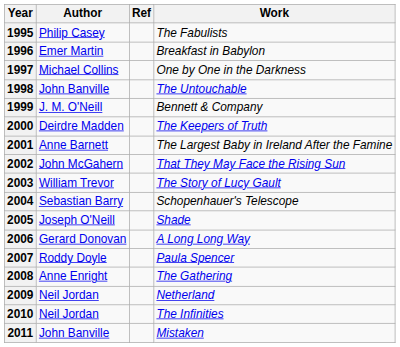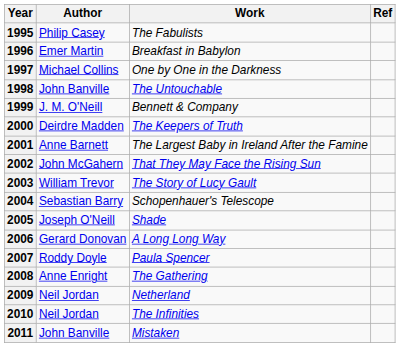 <table class="wikitable">
 <tr>
 <th>Year</th>
 <th>Author</th>
+<th>Work</th>
 <th>Ref</th>
-<th>Work</th>
 </tr>
 <tr>
 <th>1995</th>
 <td><a href='#'>Philip Casey</a></td>
+<td><em>The Fabulists</em></td>
 <td></td>
-<td><em>The Fabulists</em></td>
 </tr>
 <tr>
 <th>1996</th>
 <td><a href='#'>Emer Martin</a></td>
+<td><em>Breakfast in Babylon</em></td>
 <td></td>
-<td><em>Breakfast in Babylon</em></td>
 </tr>
 <tr>
 <th>1997</th>
 <td><a href='#'>Michael Collins</a></td>
+<td><em>One by One in the Darkness</em></td>
 <td></td>
-<td><em>One by One in the Darkness</em></td>
 </tr>
 <tr>
 <th>1998</th>
 <td><a href='#'>John Banville</a></td>
+<td><em><a href='#'>The Untouchable</a></em></td>
 <td></td>
-<td><em><a href='#'>The Untouchable</a></em></td>
 </tr>
 <tr>
 <th>1999</th>
 <td><a href='#'>J. M. O'Neill</a></td>
+<td><em>Bennett & Company</em></td>
 <td></td>
-<td><em>Bennett & Company</em></td>
 </tr>
 <tr>
 <th>2000</th>
 <td><a href='#'>Deirdre Madden</a></td>
+<td><em><a href='#'>The Keepers of Truth</a></em></td>
 <td></td>
-<td><em><a href='#'>The Keepers of Truth</a></em></td>
 </tr>
 <tr>
 <th>2001</th>
 <td><a href='#'>Anne Barnett</a></td>
+<td><em>The Largest Baby in Ireland After the Famine</em></td>
 <td></td>
-<td><em>The Largest Baby in Ireland After the Famine</em></td>
 </tr>
 <tr>
 <th>2002</th>
 <td><a href='#'>John McGahern</a></td>
+<td><em><a href='#'>That They May Face the Rising Sun</a></em></td>
 <td></td>
-<td><em><a href='#'>That They May Face the Rising Sun</a></em></td>
 </tr>
 <tr>
 <th>2003</th>
 <td><a href='#'>William Trevor</a></td>
+<td><em><a href='#'>The Story of Lucy Gault</a></em></td>
 <td></td>
-<td><em><a href='#'>The Story of Lucy Gault</a></em></td>
 </tr>
 <tr>
 <th>2004</th>
 <td><a href='#'>Sebastian Barry</a></td>
+<td><em>Schopenhauer's Telescope</em></td>
 <td></td>
-<td><em>Schopenhauer's Telescope</em></td>
 </tr>
 <tr>
 <th>2005</th>
 <td><a href='#'>Joseph O'Neill</a></td>
+<td><em><a href='#'>Shade</a></em></td>
 <td></td>
-<td><em><a href='#'>Shade</a></em></td>
 </tr>
 <tr>
 <th>2006</th>
 <td><a href='#'>Gerard Donovan</a></td>
+<td><em><a href='#'>A Long Long Way</a></em></td>
 <td></td>
-<td><em><a href='#'>A Long Long Way</a></em></td>
 </tr>
 <tr>
 <th>2007</th>
 <td><a href='#'>Roddy Doyle</a></td>
+<td><em><a href='#'>Paula Spencer</a></em></td>
 <td></td>
-<td><em><a href='#'>Paula Spencer</a></em></td>
 </tr>
 <tr>
 <th>2008</th>
 <td><a href='#'>Anne Enright</a></td>
+<td><em><a href='#'>The Gathering</a></em></td>
 <td></td>
-<td><em><a href='#'>The Gathering</a></em></td>
 </tr>
 <tr>
 <th>2009</th>
 <td><a href='#'>Neil Jordan</a></td>
+<td><em><a href='#'>Netherland</a></em></td>
 <td></td>
-<td><em><a href='#'>Netherland</a></em></td>
 </tr>
 <tr>
 <th>2010</th>
 <td><a href='#'>Neil Jordan</a></td>
+<td><em><a href='#'>The Infinities</a></em></td>
 <td></td>
-<td><em><a href='#'>The Infinities</a></em></td>
 </tr>
 <tr>
 <th>2011</th>
 <td><a href='#'>John Banville</a></td>
+<td><em><a href='#'>Mistaken</a></em></td>
 <td></td>
-<td><em><a href='#'>Mistaken</a></em></td>
 </tr>
 </table>
